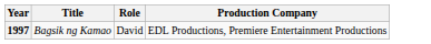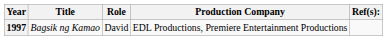 <table class= "wikitable plainrowheaders sortable">
 <tr>
 <th scope="col">Year</th>
 <th scope="col">Title</th>
 <th scope="col">Role</th>
 <th style="width:15 %">Production Company</th>
+<th>Ref(s):</th>
 </tr>
 <tr>
 <th scope="row">1997</th>
 <td><em>Bagsik ng Kamao</em></td>
 <td>David</td>
 <td>EDL Productions, Premiere Entertainment Productions</td>
+<td></td>
 </tr>
 </table>
